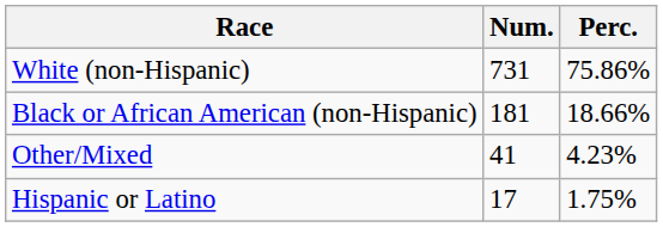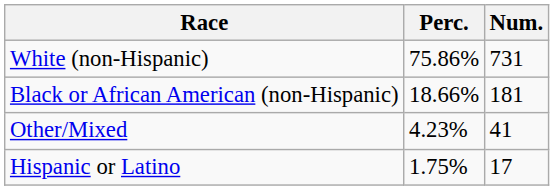 <table class="wikitable">
 <tr>
 <th>Race</th>
+<th>Perc.</th>
 <th>Num.</th>
-<th>Perc.</th>
 </tr>
 <tr>
 <td><a href='#'>White</a> (non-Hispanic)</td>
+<td>75.86%</td>
 <td>731</td>
-<td>75.86%</td>
 </tr>
 <tr>
 <td><a href='#'>Black or African American</a> (non-Hispanic)</td>
+<td>18.66%</td>
 <td>181</td>
-<td>18.66%</td>
 </tr>
 <tr>
 <td><a href='#'>Other/Mixed</a></td>
+<td>4.23%</td>
 <td>41</td>
-<td>4.23%</td>
 </tr>
 <tr>
 <td><a href='#'>Hispanic</a> or <a href='#'>Latino</a></td>
+<td>1.75%</td>
 <td>17</td>
-<td>1.75%</td>
 </tr>
 </table>
